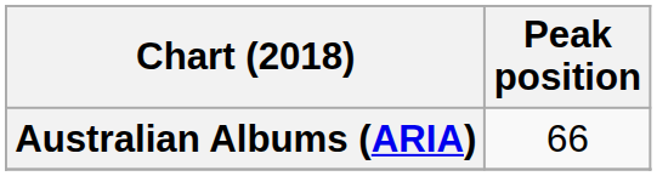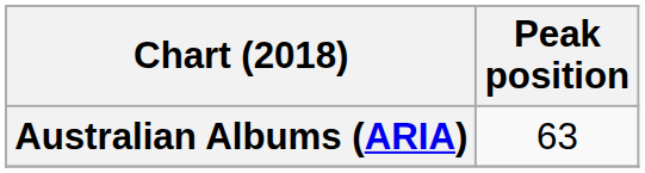 <table class="wikitable sortable plainrowheaders" style="text-align:center">
 <tr>
 <th scope="col">Chart (2018)</th>
 <th scope="col">Peak<br>position</th>
 </tr>
 <tr>
 <th scope="row">Australian Albums (<a href='#'>ARIA</a>)</th>
-<td>66</td>
+<td>63</td>
 </tr>
 <tr>
 </tr>
 <tr>
 </tr>
 <tr>
 </tr>
 <tr>
 </tr>
 <tr>
 </tr>
 <tr>
 </tr>
 <tr>
 </tr>
 <tr>
 </tr>
 <tr>
 </tr>
 <tr>
 </tr>
 <tr>
 </tr>
 <tr>
 </tr>
 <tr>
 </tr>
 </table>
